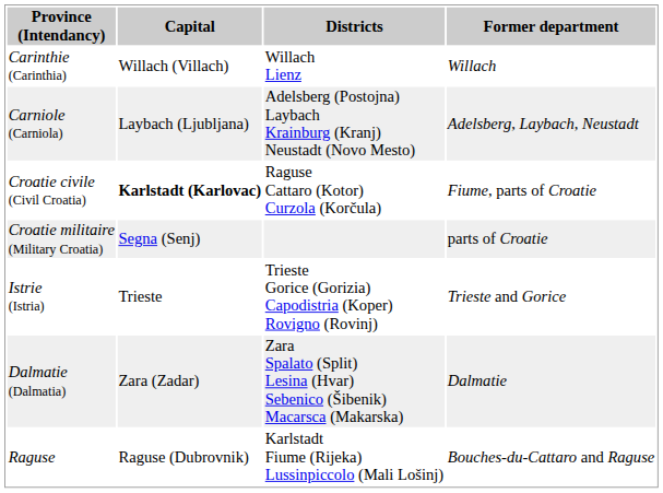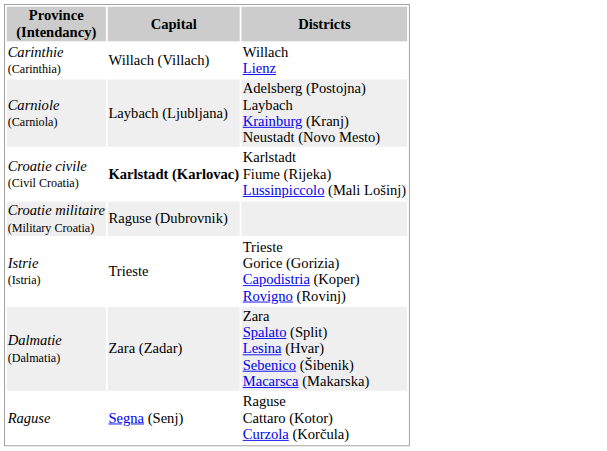 <table border="0" style="border: 1px solid #999; background-color:#ffffff">
 <tr align="center" bgcolor="#cccccc">
 <th>Province<br>(Intendancy)</th>
 <th>Capital</th>
 <th>Districts <br></th>
-<th>Former department</th>
 </tr>
 <tr>
 <td><em>Carinthie</em><br><small>(Carinthia)</small></td>
 <td>Willach (Villach)</td>
 <td>Willach<br><a href='#'>Lienz</a></td>
-<td><em>Willach</em></td>
 </tr>
 <tr bgcolor="#efefef">
 <td><em>Carniole</em><br><small>(Carniola)</small></td>
 <td>Laybach (Ljubljana)</td>
 <td>Adelsberg (Postojna)<br>Laybach<br><a href='#'>Krainburg</a> (Kranj)<br>Neustadt (Novo Mesto)</td>
-<td><em>Adelsberg</em>, <em>Laybach</em>, <em>Neustadt</em></td>
 </tr>
 <tr>
 <td><em>Croatie civile</em><br><small>(Civil Croatia)</small></td>
 <td><strong>Karlstadt (Karlovac)<br></strong></td>
-<td>Raguse<br>Cattaro (Kotor)<br> <a href='#'>Curzola</a> (Korčula)</td>
-<td><em>Fiume</em>, parts of <em>Croatie</em></td>
+<td>Karlstadt<br>Fiume (Rijeka)<br><a href='#'>Lussinpiccolo</a> (Mali Lošinj)</td>
 </tr>
 <tr bgcolor="#efefef">
 <td><em>Croatie militaire</em><br><small>(Military Croatia)</small></td>
-<td><a href='#'>Segna</a> (Senj)</td>
+<td>Raguse (Dubrovnik)</td>
 <td></td>
-<td>parts of <em>Croatie</em></td>
 </tr>
 <tr>
 <td><em>Istrie</em><br><small>(Istria)</small></td>
 <td>Trieste</td>
 <td>Trieste<br>Gorice (Gorizia)<br> <a href='#'>Capodistria</a> (Koper)<br><a href='#'>Rovigno</a> (Rovinj)</td>
-<td><em>Trieste</em> and <em>Gorice</em></td>
 </tr>
 <tr bgcolor="#efefef">
 <td><em>Dalmatie</em><br><small>(Dalmatia)</small></td>
 <td>Zara (Zadar)</td>
 <td>Zara<br> <a href='#'>Spalato</a> (Split)<br> <a href='#'>Lesina</a> (Hvar)<br> <a href='#'>Sebenico</a> (Šibenik)<br> <a href='#'>Macarsca</a> (Makarska)</td>
-<td><em>Dalmatie</em></td>
 </tr>
 <tr>
 <td><em>Raguse</em></td>
-<td>Raguse (Dubrovnik)</td>
-<td>Karlstadt<br>Fiume (Rijeka)<br><a href='#'>Lussinpiccolo</a> (Mali Lošinj)</td>
-<td><em>Bouches-du-Cattaro</em> and <em>Raguse</em></td>
+<td><a href='#'>Segna</a> (Senj)</td>
+<td>Raguse<br>Cattaro (Kotor)<br> <a href='#'>Curzola</a> (Korčula)</td>
 </tr>
 </table>
